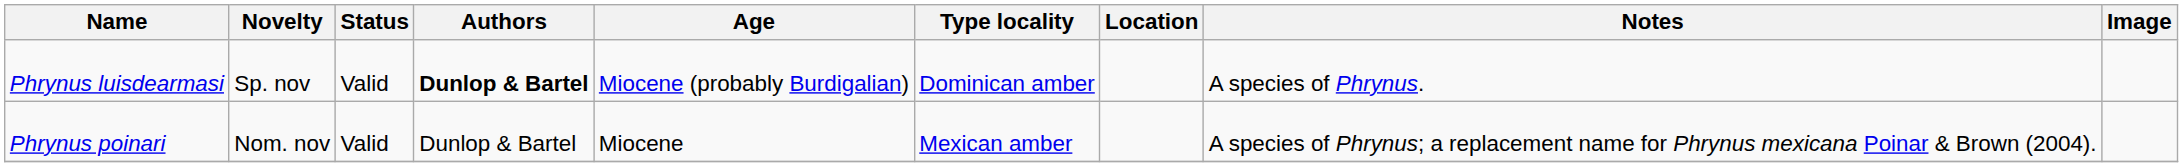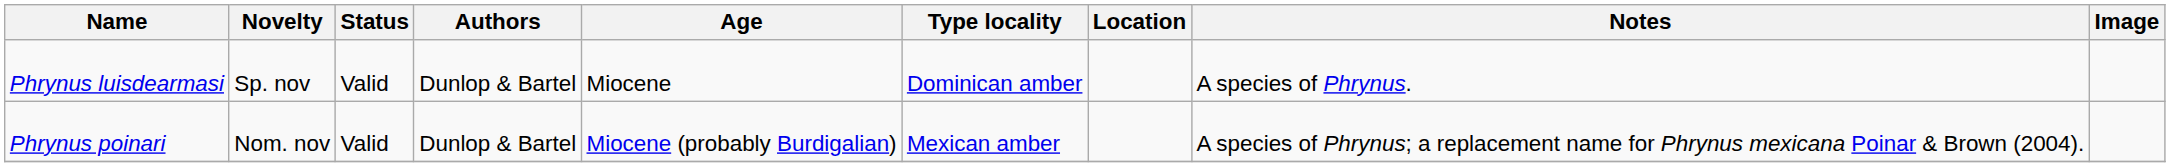 <table class="wikitable sortable" align="center">
 <tr>
 <th>Name</th>
 <th>Novelty</th>
 <th>Status</th>
 <th>Authors</th>
 <th>Age</th>
 <th>Type locality</th>
 <th>Location</th>
 <th class=unsortable>Notes</th>
 <th class=unsortable>Image</th>
 </tr>
 <tr>
 <td><br><em><a href='#'>Phrynus luisdearmasi</a></em></td>
 <td><br>Sp. nov</td>
 <td><br>Valid</td>
-<td><strong><br>Dunlop & Bartel</strong></td>
-<td><br><a href='#'>Miocene</a> (probably <a href='#'>Burdigalian</a>)</td>
+<td><br>Dunlop & Bartel</td>
+<td><br>Miocene</td>
 <td><br><a href='#'>Dominican amber</a></td>
 <td><br></td>
 <td><br>A species of <em><a href='#'>Phrynus</a></em>.</td>
 <td></td>
 </tr>
 <tr>
 <td><br><em><a href='#'>Phrynus poinari</a></em></td>
 <td><br>Nom. nov</td>
 <td><br>Valid</td>
 <td><br>Dunlop & Bartel</td>
-<td><br>Miocene</td>
+<td><br><a href='#'>Miocene</a> (probably <a href='#'>Burdigalian</a>)</td>
 <td><br><a href='#'>Mexican amber</a></td>
 <td><br></td>
 <td><br>A species of <em>Phrynus</em>; a replacement name for <em>Phrynus mexicana</em> <a href='#'>Poinar</a> & Brown (2004).</td>
 <td></td>
 </tr>
 <tr>
 </tr>
 </table>
